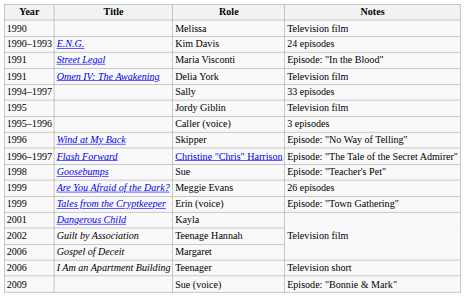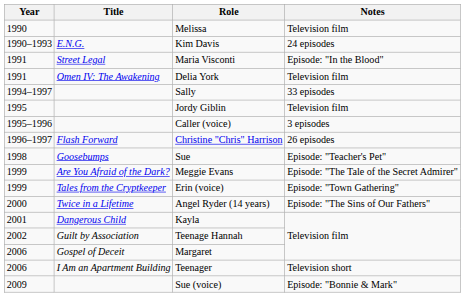 <table class="wikitable sortable">
 <tr>
 <th>Year</th>
 <th>Title</th>
 <th>Role</th>
 <th class="unsortable">Notes</th>
 </tr>
 <tr>
 <td>1990</td>
 <td><em></em></td>
 <td>Melissa</td>
 <td>Television film</td>
 </tr>
 <tr>
 <td>1990–1993</td>
 <td><em><a href='#'>E.N.G.</a></em></td>
 <td>Kim Davis</td>
 <td>24 episodes</td>
 </tr>
 <tr>
 <td>1991</td>
 <td><em><a href='#'>Street Legal</a></em></td>
 <td>Maria Visconti</td>
 <td>Episode: "In the Blood"</td>
 </tr>
 <tr>
 <td>1991</td>
 <td><em><a href='#'>Omen IV: The Awakening</a></em></td>
 <td>Delia York</td>
 <td>Television film</td>
 </tr>
 <tr>
 <td>1994–1997</td>
 <td><em></em></td>
 <td>Sally</td>
 <td>33 episodes</td>
 </tr>
 <tr>
 <td>1995</td>
 <td><em></em></td>
 <td>Jordy Giblin</td>
 <td>Television film</td>
 </tr>
 <tr>
 <td>1995–1996</td>
 <td><em></em></td>
 <td>Caller (voice)</td>
 <td>3 episodes</td>
 </tr>
 <tr>
-<td>1996</td>
-<td><em><a href='#'>Wind at My Back</a></em></td>
-<td>Skipper</td>
-<td>Episode: "No Way of Telling"</td>
-</tr>
-<tr>
 <td>1996–1997</td>
 <td><em><a href='#'>Flash Forward</a></em></td>
 <td><a href='#'>Christine "Chris" Harrison</a></td>
-<td>Episode: "The Tale of the Secret Admirer"</td>
+<td>26 episodes</td>
 </tr>
 <tr>
 <td>1998</td>
 <td><em><a href='#'>Goosebumps</a></em></td>
 <td>Sue</td>
 <td>Episode: "Teacher's Pet"</td>
 </tr>
 <tr>
 <td>1999</td>
 <td><em><a href='#'>Are You Afraid of the Dark?</a></em></td>
 <td>Meggie Evans</td>
-<td>26 episodes</td>
+<td>Episode: "The Tale of the Secret Admirer"</td>
 </tr>
 <tr>
 <td>1999</td>
 <td><em><a href='#'>Tales from the Cryptkeeper</a></em></td>
 <td>Erin (voice)</td>
 <td>Episode: "Town Gathering"</td>
+</tr>
+<tr>
+<td>2000</td>
+<td><em><a href='#'>Twice in a Lifetime</a></em></td>
+<td>Angel Ryder (14 years)</td>
+<td>Episode: "The Sins of Our Fathers"</td>
 </tr>
 <tr>
 <td>2001</td>
 <td><em><a href='#'>Dangerous Child</a></em></td>
 <td>Kayla</td>
 <td rowspan="3">Television film</td>
 </tr>
 <tr>
 <td>2002</td>
 <td><em>Guilt by Association</em></td>
 <td>Teenage Hannah</td>
 </tr>
 <tr>
 <td>2006</td>
 <td><em>Gospel of Deceit</em></td>
 <td>Margaret</td>
 </tr>
 <tr>
 <td>2006</td>
 <td><em>I Am an Apartment Building</em></td>
 <td>Teenager</td>
 <td>Television short</td>
 </tr>
 <tr>
 <td>2009</td>
 <td><em></em></td>
 <td>Sue (voice)</td>
 <td>Episode: "Bonnie & Mark"</td>
 </tr>
 </table>
